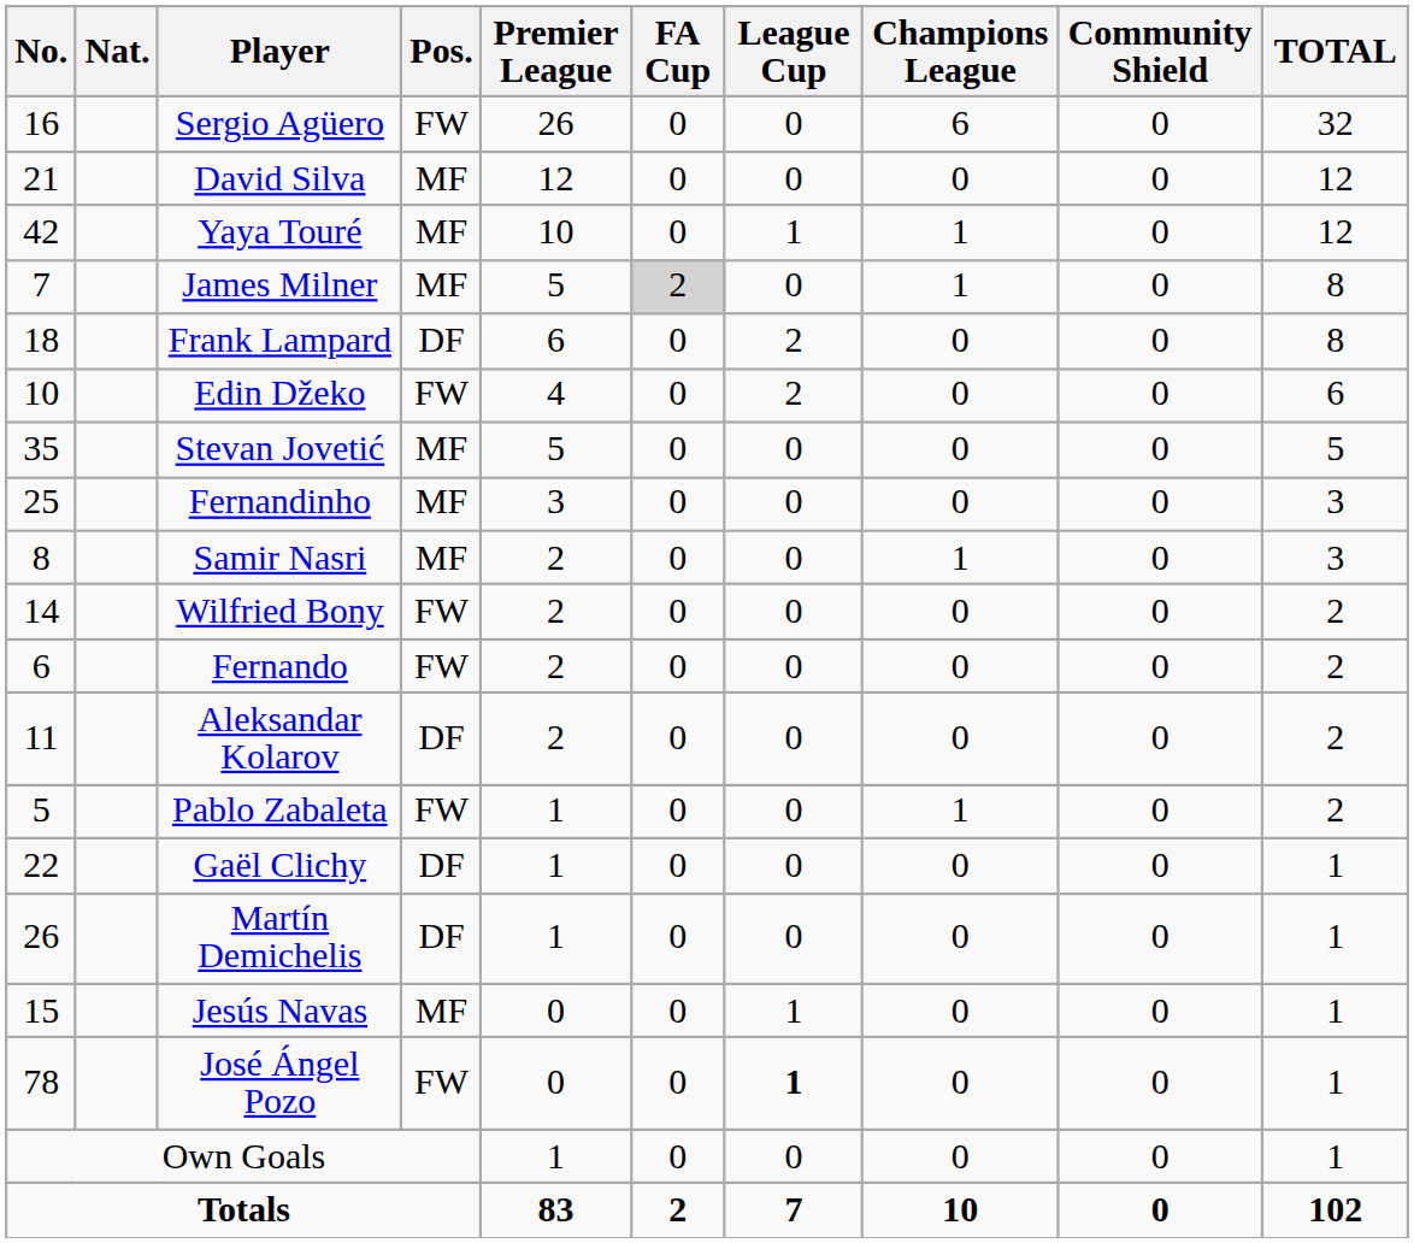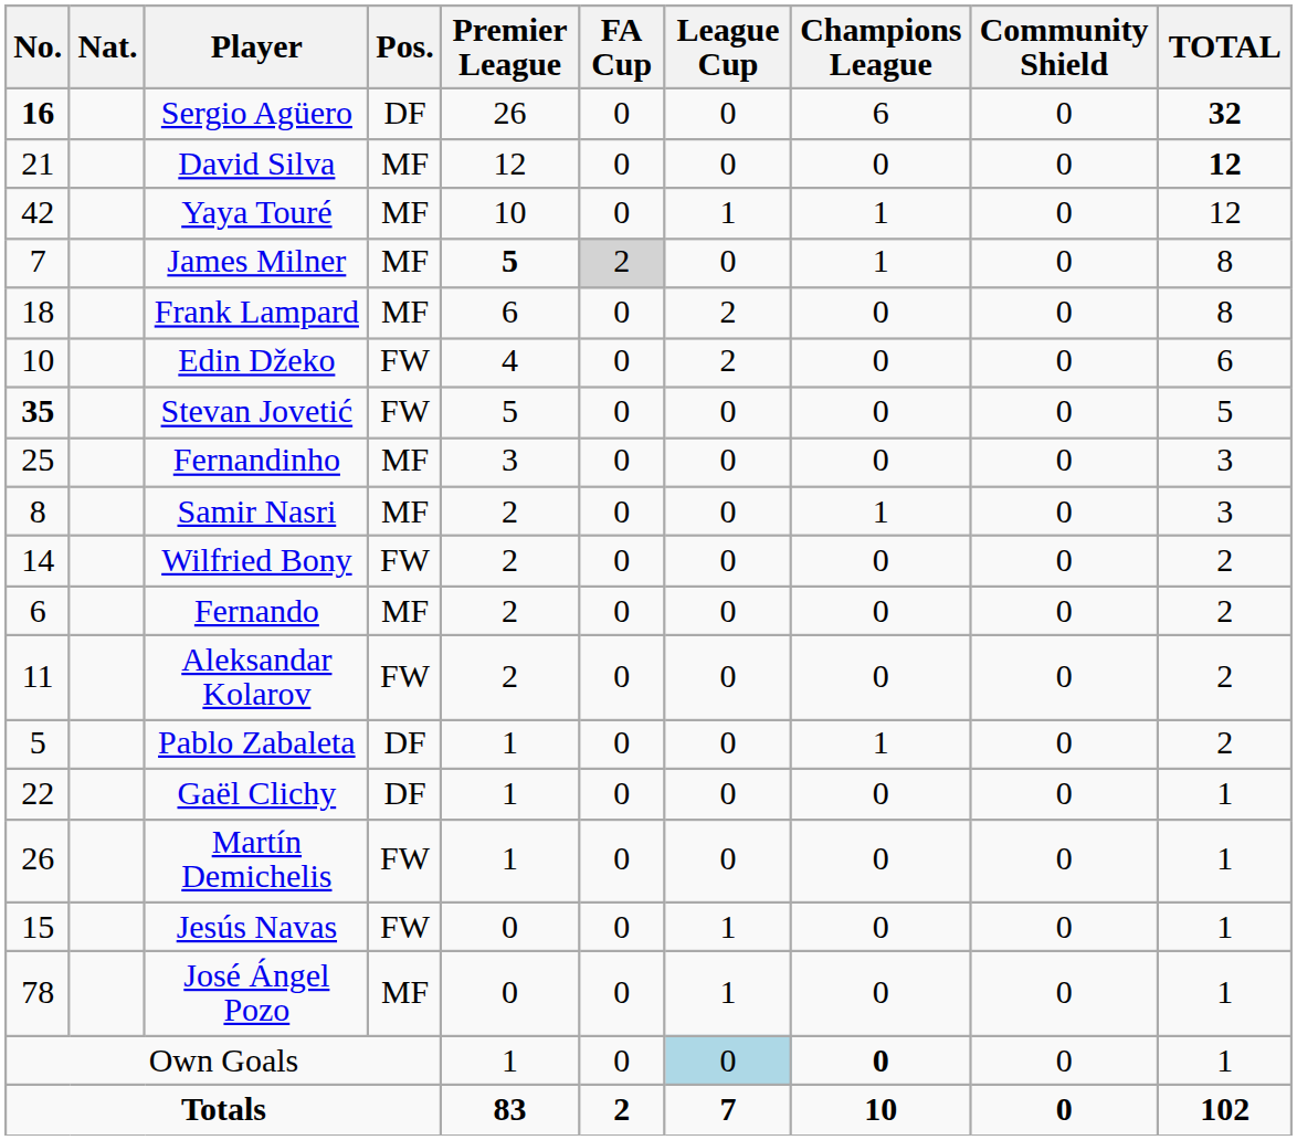 <table class="wikitable sortable alternance"  style="font-size:85%; text-align:center; line-height:14px; width:60%;">
 <tr>
 <th width=10>No.</th>
 <th width=10>Nat.</th>
 <th scope="col" style="width:275px;">Player</th>
 <th width=10>Pos.</th>
 <th width=80>Premier League</th>
 <th width=80>FA Cup</th>
 <th width=80>League Cup</th>
 <th width=80>Champions League</th>
 <th width=80>Community Shield</th>
 <th width=80>TOTAL</th>
 </tr>
 <tr>
-<td>16</td>
+<td><strong>16</strong></td>
 <td></td>
 <td><a href='#'>Sergio Agüero</a></td>
-<td>FW</td>
+<td>DF</td>
 <td>26</td>
 <td>0</td>
 <td>0</td>
 <td>6</td>
 <td>0</td>
-<td>32</td>
+<td><strong>32</strong></td>
 </tr>
 <tr>
 <td>21</td>
 <td></td>
 <td><a href='#'>David Silva</a></td>
 <td>MF</td>
 <td>12</td>
 <td>0</td>
 <td>0</td>
 <td>0</td>
 <td>0</td>
-<td>12</td>
+<td><strong>12</strong></td>
 </tr>
 <tr>
 <td>42</td>
 <td></td>
 <td><a href='#'>Yaya Touré</a></td>
 <td>MF</td>
 <td>10</td>
 <td>0</td>
 <td>1</td>
 <td>1</td>
 <td>0</td>
 <td>12</td>
 </tr>
 <tr>
 <td>7</td>
 <td></td>
 <td><a href='#'>James Milner</a></td>
 <td>MF</td>
-<td>5</td>
+<td><strong>5</strong></td>
 <td style="background: lightgrey;">2</td>
 <td>0</td>
 <td>1</td>
 <td>0</td>
 <td>8</td>
 </tr>
 <tr>
 <td>18</td>
 <td></td>
 <td><a href='#'>Frank Lampard</a></td>
-<td>DF</td>
+<td>MF</td>
 <td>6</td>
 <td>0</td>
 <td>2</td>
 <td>0</td>
 <td>0</td>
 <td>8</td>
 </tr>
 <tr>
 <td>10</td>
 <td></td>
 <td><a href='#'>Edin Džeko</a></td>
 <td>FW</td>
 <td>4</td>
 <td>0</td>
 <td>2</td>
 <td>0</td>
 <td>0</td>
 <td>6</td>
 </tr>
 <tr>
-<td>35</td>
+<td><strong>35</strong></td>
 <td></td>
 <td><a href='#'>Stevan Jovetić</a></td>
-<td>MF</td>
+<td>FW</td>
 <td>5</td>
 <td>0</td>
 <td>0</td>
 <td>0</td>
 <td>0</td>
 <td>5</td>
 </tr>
 <tr>
 <td>25</td>
 <td></td>
 <td><a href='#'>Fernandinho</a></td>
 <td>MF</td>
 <td>3</td>
 <td>0</td>
 <td>0</td>
 <td>0</td>
 <td>0</td>
 <td>3</td>
 </tr>
 <tr>
 <td>8</td>
 <td></td>
 <td><a href='#'>Samir Nasri</a></td>
 <td>MF</td>
 <td>2</td>
 <td>0</td>
 <td>0</td>
 <td>1</td>
 <td>0</td>
 <td>3</td>
 </tr>
 <tr>
 <td>14</td>
 <td></td>
 <td><a href='#'>Wilfried Bony</a></td>
 <td>FW</td>
 <td>2</td>
 <td>0</td>
 <td>0</td>
 <td>0</td>
 <td>0</td>
 <td>2</td>
 </tr>
 <tr>
 <td>6</td>
 <td></td>
 <td><a href='#'>Fernando</a></td>
-<td>FW</td>
+<td>MF</td>
 <td>2</td>
 <td>0</td>
 <td>0</td>
 <td>0</td>
 <td>0</td>
 <td>2</td>
 </tr>
 <tr>
 <td>11</td>
 <td></td>
 <td><a href='#'>Aleksandar Kolarov</a></td>
-<td>DF</td>
+<td>FW</td>
 <td>2</td>
 <td>0</td>
 <td>0</td>
 <td>0</td>
 <td>0</td>
 <td>2</td>
 </tr>
 <tr>
 <td>5</td>
 <td></td>
 <td><a href='#'>Pablo Zabaleta</a></td>
-<td>FW</td>
+<td>DF</td>
 <td>1</td>
 <td>0</td>
 <td>0</td>
 <td>1</td>
 <td>0</td>
 <td>2</td>
 </tr>
 <tr>
 <td>22</td>
 <td></td>
 <td><a href='#'>Gaël Clichy</a></td>
 <td>DF</td>
 <td>1</td>
 <td>0</td>
 <td>0</td>
 <td>0</td>
 <td>0</td>
 <td>1</td>
 </tr>
 <tr>
 <td>26</td>
 <td></td>
 <td><a href='#'>Martín Demichelis</a></td>
-<td>DF</td>
+<td>FW</td>
 <td>1</td>
 <td>0</td>
 <td>0</td>
 <td>0</td>
 <td>0</td>
 <td>1</td>
 </tr>
 <tr>
 <td>15</td>
 <td></td>
 <td><a href='#'>Jesús Navas</a></td>
-<td>MF</td>
+<td>FW</td>
 <td>0</td>
 <td>0</td>
 <td>1</td>
 <td>0</td>
 <td>0</td>
 <td>1</td>
 </tr>
 <tr>
 <td>78</td>
 <td></td>
 <td><a href='#'>José Ángel Pozo</a></td>
-<td>FW</td>
+<td>MF</td>
 <td>0</td>
 <td>0</td>
-<td><strong>1</strong></td>
+<td>1</td>
 <td>0</td>
 <td>0</td>
 <td>1</td>
 </tr>
 <tr class="sortbottom">
 <td colspan="4">Own Goals</td>
 <td>1</td>
 <td>0</td>
-<td>0</td>
-<td>0</td>
+<td style="background: lightblue;">0</td>
+<td><strong>0</strong></td>
 <td>0</td>
 <td>1</td>
 </tr>
 <tr class="sortbottom">
 <td colspan="4"><strong>Totals</strong></td>
 <td><strong>83</strong></td>
 <td><strong>2</strong></td>
 <td><strong>7</strong></td>
 <td><strong>10</strong></td>
 <td><strong>0</strong></td>
 <td><strong>102</strong></td>
 </tr>
 </table>
